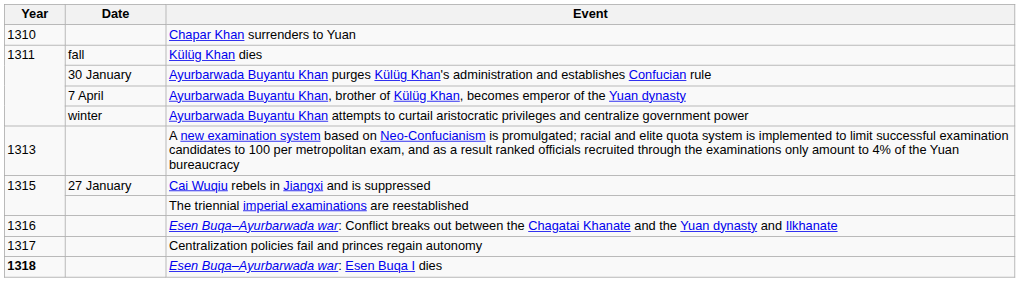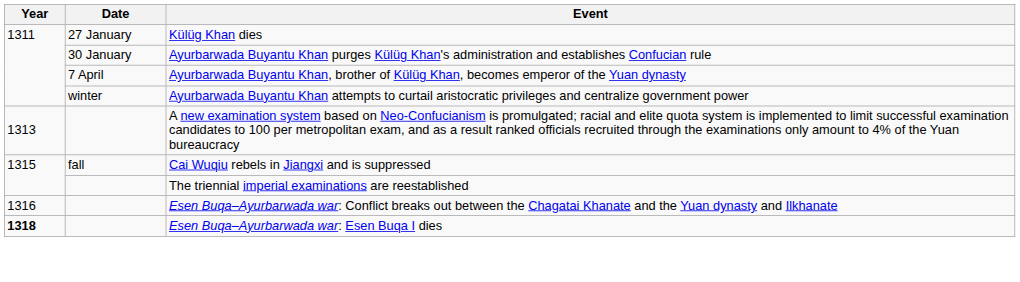 <table class="wikitable" style="width:100%;">
 <tr>
 <th style="width:6%">Year</th>
 <th style="width:10%">Date</th>
 <th>Event</th>
 </tr>
 <tr>
-<td>1310</td>
-<td></td>
-<td><a href='#'>Chapar Khan</a> surrenders to Yuan</td>
-</tr>
-<tr>
 <td rowspan="4" style="vertical-align:top;">1311</td>
-<td>fall</td>
+<td>27 January</td>
 <td><a href='#'>Külüg Khan</a> dies</td>
 </tr>
 <tr>
 <td>30 January</td>
 <td><a href='#'>Ayurbarwada Buyantu Khan</a> purges <a href='#'>Külüg Khan</a>'s administration and establishes <a href='#'>Confucian</a> rule</td>
 </tr>
 <tr>
 <td>7 April</td>
 <td><a href='#'>Ayurbarwada Buyantu Khan</a>, brother of <a href='#'>Külüg Khan</a>, becomes emperor of the <a href='#'>Yuan dynasty</a></td>
 </tr>
 <tr>
 <td>winter</td>
 <td><a href='#'>Ayurbarwada Buyantu Khan</a> attempts to curtail aristocratic privileges and centralize government power</td>
 </tr>
 <tr>
 <td>1313</td>
 <td></td>
 <td>A <a href='#'>new examination system</a> based on <a href='#'>Neo-Confucianism</a> is promulgated; racial and elite quota system is implemented to limit successful examination candidates to 100 per metropolitan exam, and as a result ranked officials recruited through the examinations only amount to 4% of the Yuan bureaucracy</td>
 </tr>
 <tr>
 <td rowspan="2" style="vertical-align:top;">1315</td>
-<td>27 January</td>
+<td>fall</td>
 <td><a href='#'>Cai Wuqiu</a> rebels in <a href='#'>Jiangxi</a> and is suppressed</td>
 </tr>
 <tr>
 <td></td>
 <td>The triennial <a href='#'>imperial examinations</a> are reestablished</td>
 </tr>
 <tr>
 <td>1316</td>
 <td></td>
 <td><em><a href='#'>Esen Buqa–Ayurbarwada war</a></em>: Conflict breaks out between the <a href='#'>Chagatai Khanate</a> and the <a href='#'>Yuan dynasty</a> and <a href='#'>Ilkhanate</a></td>
 </tr>
 <tr>
-<td>1317</td>
-<td></td>
-<td>Centralization policies fail and princes regain autonomy</td>
-</tr>
-<tr>
 <td><strong>1318</strong></td>
 <td></td>
 <td><em><a href='#'>Esen Buqa–Ayurbarwada war</a></em>: <a href='#'>Esen Buqa I</a> dies</td>
 </tr>
 </table>
